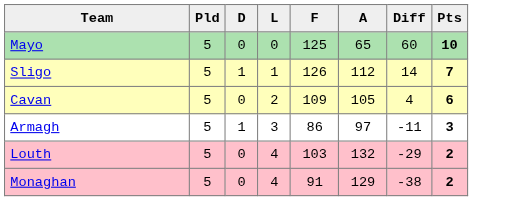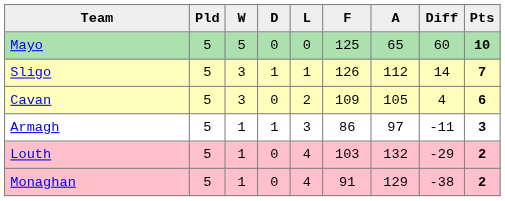 <table style=border-collapse:collapse border=1 cellspacing=0 cellpadding=5>
 <tr align=center bgcolor=#efefef>
 <th width=165>Team</th>
 <th width=20>Pld</th>
+<th width=20>W</th>
 <th width=20>D</th>
 <th width=20>L</th>
 <th width=35>F</th>
 <th width=35>A</th>
 <th width=20>Diff</th>
 <th width=20>Pts</th>
 </tr>
 <tr align=center style="background:#ACE1AF;">
 <td style="text-align:left;"> <a href='#'>Mayo</a></td>
+<td>5</td>
 <td>5</td>
 <td>0</td>
 <td>0</td>
 <td>125</td>
 <td>65</td>
 <td>60</td>
 <td><strong>10</strong></td>
 </tr>
 <tr align=center style="background:#FFFFBB;">
 <td style="text-align:left;"> <a href='#'>Sligo</a></td>
 <td>5</td>
+<td>3</td>
 <td>1</td>
 <td>1</td>
 <td>126</td>
 <td>112</td>
 <td>14</td>
 <td><strong>7</strong></td>
 </tr>
 <tr align=center style="background:#FFFFBB;">
 <td style="text-align:left;"> <a href='#'>Cavan</a></td>
 <td>5</td>
+<td>3</td>
 <td>0</td>
 <td>2</td>
 <td>109</td>
 <td>105</td>
 <td>4</td>
 <td><strong>6</strong></td>
 </tr>
 <tr align=center>
 <td style="text-align:left;"> <a href='#'>Armagh</a></td>
 <td>5</td>
 <td>1</td>
+<td>1</td>
 <td>3</td>
 <td>86</td>
 <td>97</td>
 <td>-11</td>
 <td><strong>3</strong></td>
 </tr>
 <tr align=center style="background:#FFC0CB;">
 <td style="text-align:left;"> <a href='#'>Louth</a></td>
 <td>5</td>
+<td>1</td>
 <td>0</td>
 <td>4</td>
 <td>103</td>
 <td>132</td>
 <td>-29</td>
 <td><strong>2</strong></td>
 </tr>
 <tr align=center style="background:#FFC0CB;">
 <td style="text-align:left;"> <a href='#'>Monaghan</a></td>
 <td>5</td>
+<td>1</td>
 <td>0</td>
 <td>4</td>
 <td>91</td>
 <td>129</td>
 <td>-38</td>
 <td><strong>2</strong></td>
 </tr>
 </table>
